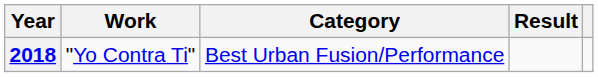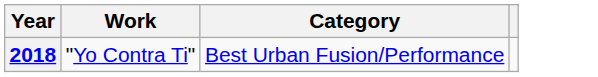 <table class="wikitable plainrowheaders">
 <tr>
 <th>Year</th>
 <th>Work</th>
 <th>Category</th>
-<th>Result</th>
 <th></th>
 </tr>
 <tr>
 <th scope="row"><a href='#'>2018</a></th>
 <td>"<a href='#'>Yo Contra Ti</a>"<br></td>
 <td><a href='#'>Best Urban Fusion/Performance</a></td>
 <td></td>
-<td></td>
 </tr>
 </table>
